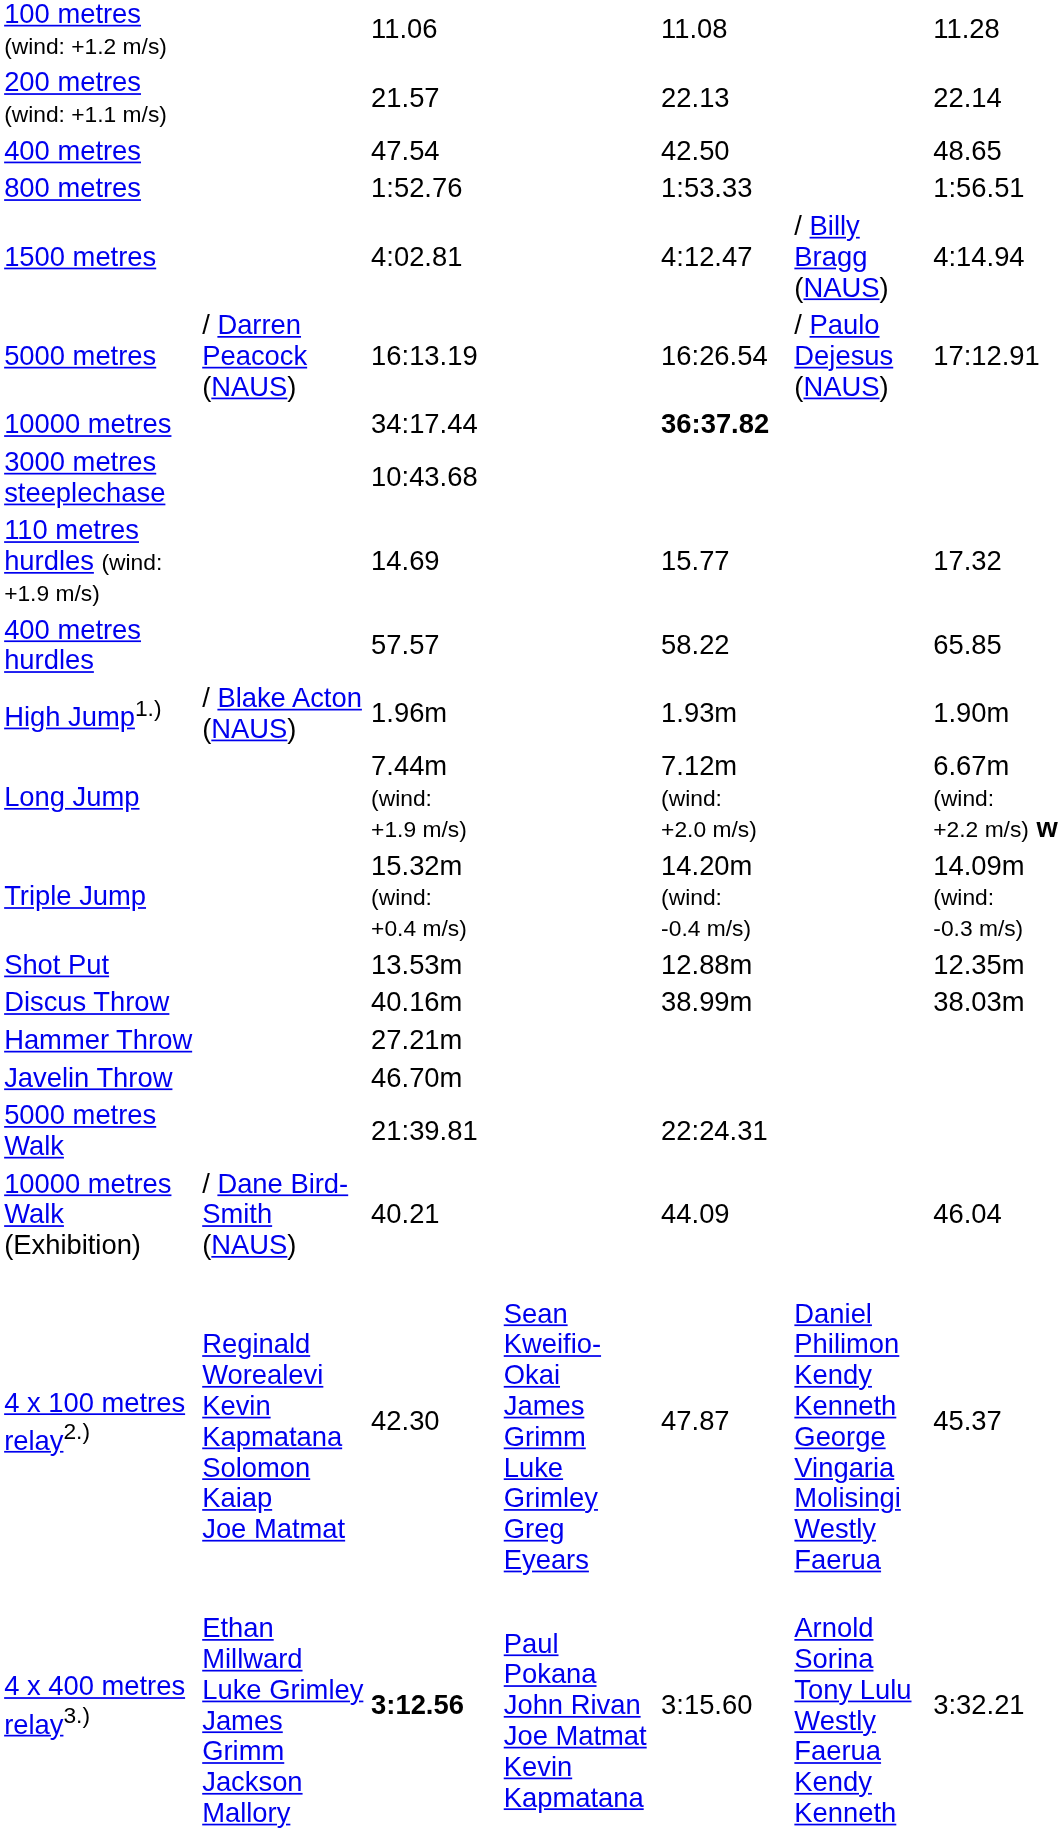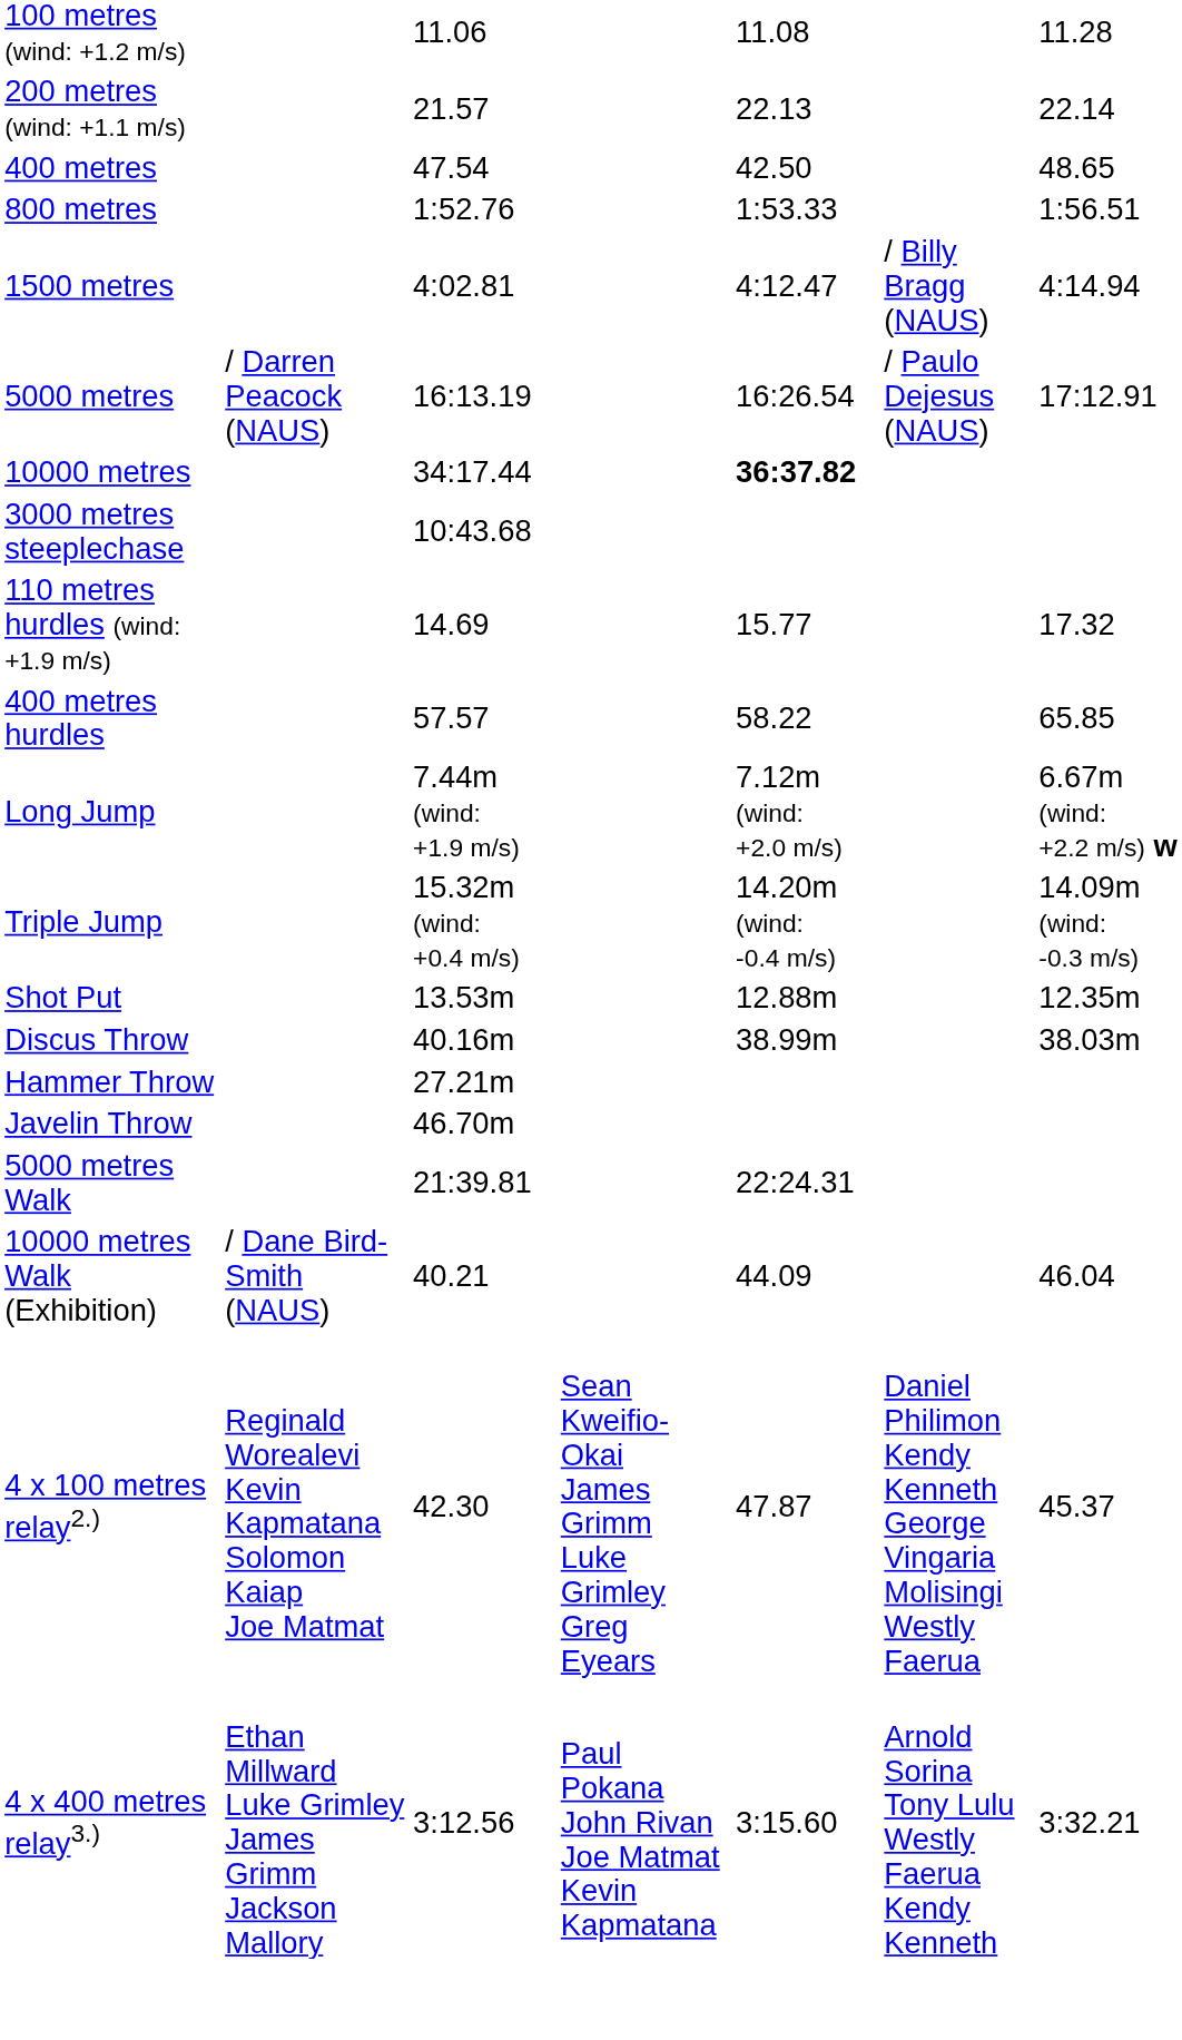 <table>
 <tr>
 <td><a href='#'>100 metres</a> <small>(wind: +1.2 m/s)</small></td>
 <td></td>
 <td>11.06</td>
 <td></td>
 <td>11.08</td>
 <td></td>
 <td>11.28</td>
 </tr>
 <tr>
 <td><a href='#'>200 metres</a> <small>(wind: +1.1 m/s)</small></td>
 <td></td>
 <td>21.57</td>
 <td></td>
 <td>22.13</td>
 <td> <br> </td>
 <td>22.14</td>
 </tr>
 <tr>
 <td><a href='#'>400 metres</a></td>
 <td></td>
 <td>47.54</td>
 <td></td>
 <td>42.50</td>
 <td></td>
 <td>48.65</td>
 </tr>
 <tr>
 <td><a href='#'>800 metres</a></td>
 <td></td>
 <td>1:52.76</td>
 <td></td>
 <td>1:53.33</td>
 <td></td>
 <td>1:56.51</td>
 </tr>
 <tr>
 <td><a href='#'>1500 metres</a></td>
 <td></td>
 <td>4:02.81</td>
 <td></td>
 <td>4:12.47</td>
 <td>/ <a href='#'>Billy Bragg</a> (<a href='#'>NAUS</a>)</td>
 <td>4:14.94</td>
 </tr>
 <tr>
 <td><a href='#'>5000 metres</a></td>
 <td>/ <a href='#'>Darren Peacock</a> (<a href='#'>NAUS</a>)</td>
 <td>16:13.19</td>
 <td></td>
 <td>16:26.54</td>
 <td>/ <a href='#'>Paulo Dejesus</a> (<a href='#'>NAUS</a>)</td>
 <td>17:12.91</td>
 </tr>
 <tr>
 <td><a href='#'>10000 metres</a></td>
 <td></td>
 <td>34:17.44</td>
 <td></td>
 <td><strong>36:37.82</strong></td>
 <td></td>
 <td></td>
 </tr>
 <tr>
 <td><a href='#'>3000 metres steeplechase</a></td>
 <td></td>
 <td>10:43.68</td>
 <td></td>
 <td></td>
 <td></td>
 <td></td>
 </tr>
 <tr>
 <td><a href='#'>110 metres hurdles</a> <small>(wind: +1.9 m/s)</small></td>
 <td></td>
 <td>14.69</td>
 <td></td>
 <td>15.77</td>
 <td></td>
 <td>17.32</td>
 </tr>
 <tr>
 <td><a href='#'>400 metres hurdles</a></td>
 <td></td>
 <td>57.57</td>
 <td></td>
 <td>58.22</td>
 <td></td>
 <td>65.85</td>
 </tr>
 <tr>
-<td><a href='#'>High Jump</a><sup>1.)</sup></td>
-<td>/ <a href='#'>Blake Acton</a> (<a href='#'>NAUS</a>)</td>
-<td>1.96m</td>
-<td></td>
-<td>1.93m</td>
-<td></td>
-<td>1.90m</td>
-</tr>
-<tr>
 <td><a href='#'>Long Jump</a></td>
 <td></td>
 <td>7.44m <small>(wind: +1.9 m/s)</small></td>
 <td></td>
 <td>7.12m <small>(wind: +2.0 m/s)</small></td>
 <td></td>
 <td>6.67m <small>(wind: +2.2 m/s)</small> <strong>w</strong></td>
 </tr>
 <tr>
 <td><a href='#'>Triple Jump</a></td>
 <td></td>
 <td>15.32m <small>(wind: +0.4 m/s)</small></td>
 <td></td>
 <td>14.20m <small>(wind: -0.4 m/s)</small></td>
 <td></td>
 <td>14.09m <small>(wind: -0.3 m/s)</small></td>
 </tr>
 <tr>
 <td><a href='#'>Shot Put</a></td>
 <td></td>
 <td>13.53m</td>
 <td></td>
 <td>12.88m</td>
 <td></td>
 <td>12.35m</td>
 </tr>
 <tr>
 <td><a href='#'>Discus Throw</a></td>
 <td></td>
 <td>40.16m</td>
 <td></td>
 <td>38.99m</td>
 <td></td>
 <td>38.03m</td>
 </tr>
 <tr>
 <td><a href='#'>Hammer Throw</a></td>
 <td></td>
 <td>27.21m</td>
 <td></td>
 <td></td>
 <td></td>
 <td></td>
 </tr>
 <tr>
 <td><a href='#'>Javelin Throw</a></td>
 <td></td>
 <td>46.70m</td>
 <td></td>
 <td></td>
 <td></td>
 <td></td>
 </tr>
 <tr>
 <td><a href='#'>5000 metres Walk</a></td>
 <td></td>
 <td>21:39.81</td>
 <td></td>
 <td>22:24.31</td>
 <td></td>
 <td></td>
 </tr>
 <tr>
 <td><a href='#'>10000 metres Walk</a> (Exhibition)</td>
 <td>/ <a href='#'>Dane Bird-Smith</a> (<a href='#'>NAUS</a>)</td>
 <td>40.21</td>
 <td></td>
 <td>44.09</td>
 <td></td>
 <td>46.04</td>
 </tr>
 <tr>
 <td><a href='#'>4 x 100 metres relay</a><sup>2.)</sup></td>
 <td> <br> <a href='#'>Reginald Worealevi</a> <br> <a href='#'>Kevin Kapmatana</a> <br> <a href='#'>Solomon Kaiap</a> <br> <a href='#'>Joe Matmat</a></td>
 <td>42.30</td>
 <td> <br> <a href='#'>Sean Kweifio-Okai</a> <br> <a href='#'>James Grimm</a> <br> <a href='#'>Luke Grimley</a> <br> <a href='#'>Greg Eyears</a></td>
 <td>47.87</td>
 <td> <br> <a href='#'>Daniel Philimon</a> <br> <a href='#'>Kendy Kenneth</a> <br> <a href='#'>George Vingaria Molisingi</a> <br> <a href='#'>Westly Faerua</a></td>
 <td>45.37</td>
 </tr>
 <tr>
 <td><a href='#'>4 x 400 metres relay</a><sup>3.)</sup></td>
 <td> <br> <a href='#'>Ethan Millward</a> <br> <a href='#'>Luke Grimley</a> <br> <a href='#'>James Grimm</a> <br> <a href='#'>Jackson Mallory</a></td>
-<td><strong>3:12.56</strong></td>
+<td>3:12.56</td>
 <td> <br> <a href='#'>Paul Pokana</a> <br> <a href='#'>John Rivan</a> <br> <a href='#'>Joe Matmat</a> <br> <a href='#'>Kevin Kapmatana</a></td>
 <td>3:15.60</td>
 <td> <br> <a href='#'>Arnold Sorina</a> <br> <a href='#'>Tony Lulu</a> <br> <a href='#'>Westly Faerua</a> <br> <a href='#'>Kendy Kenneth</a></td>
 <td>3:32.21</td>
 </tr>
 </table>
